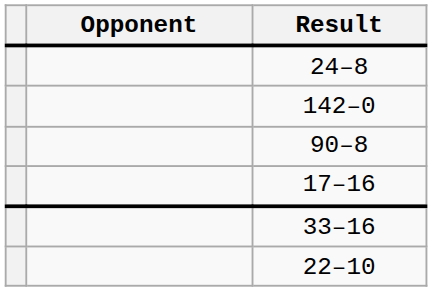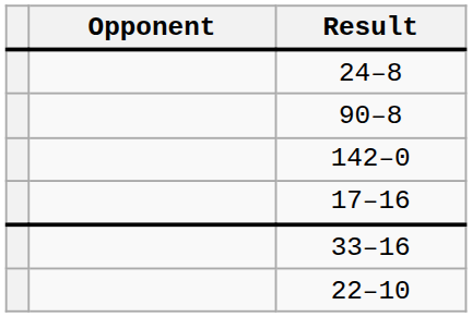 <table class="wikitable plainrowheaders" style="text-align:center;margin-left:1em;float:right;clear:right;min-width:226px">
 <tr>
 <th scope="col"></th>
 <th scope="col">Opponent</th>
 <th scope="col">Result</th>
 </tr>
 <tr style="border-top:2px solid black">
 <th scope="row" style="text-align:center"></th>
 <td align="left"></td>
 <td>24–8</td>
 </tr>
 <tr>
 <th scope="row" style="text-align:center"></th>
 <td align="left"></td>
-<td>142–0</td>
+<td>90–8</td>
 </tr>
 <tr>
 <th scope="row" style="text-align:center"></th>
 <td align="left"></td>
-<td>90–8</td>
+<td>142–0</td>
 </tr>
 <tr>
 <th scope="row" style="text-align:center"></th>
 <td align="left"></td>
 <td>17–16</td>
 </tr>
 <tr style="border-top:2px solid black">
 <th scope="row" style="text-align:center"></th>
 <td align="left"></td>
 <td>33–16</td>
 </tr>
 <tr>
 <th scope="row" style="text-align:center"></th>
 <td align="left"></td>
 <td>22–10</td>
 </tr>
 </table>
